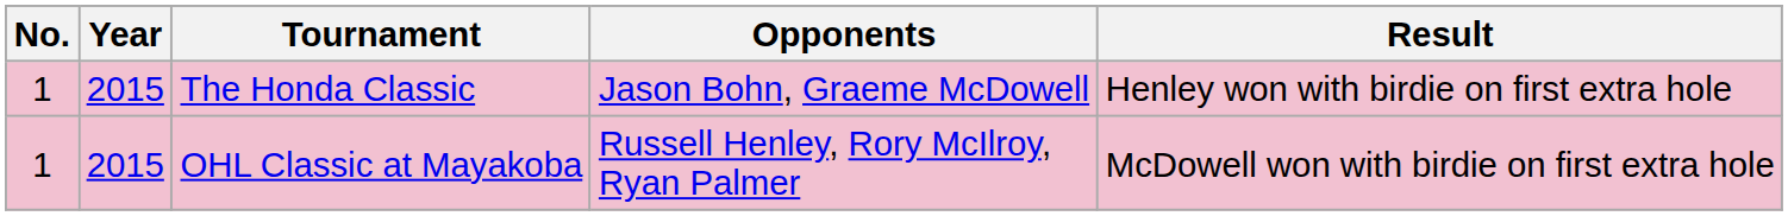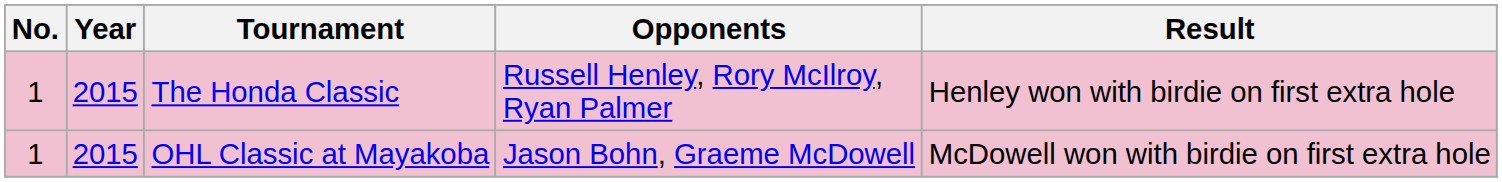 <table class="wikitable" style="font-size:95%;">
 <tr>
 <th>No.</th>
 <th>Year</th>
 <th>Tournament</th>
 <th>Opponents</th>
 <th>Result</th>
 </tr>
 <tr style="background:#F2C1D1;">
 <td align=center>1</td>
 <td><a href='#'>2015</a></td>
 <td><a href='#'>The Honda Classic</a></td>
-<td> <a href='#'>Jason Bohn</a>,  <a href='#'>Graeme McDowell</a></td>
+<td> <a href='#'>Russell Henley</a>,  <a href='#'>Rory McIlroy</a>,<br> <a href='#'>Ryan Palmer</a></td>
 <td>Henley won with birdie on first extra hole</td>
 </tr>
 <tr style="background:#F2C1D1;">
 <td align=center>1</td>
 <td><a href='#'>2015</a></td>
 <td><a href='#'>OHL Classic at Mayakoba</a></td>
-<td> <a href='#'>Russell Henley</a>,  <a href='#'>Rory McIlroy</a>,<br> <a href='#'>Ryan Palmer</a></td>
+<td> <a href='#'>Jason Bohn</a>,  <a href='#'>Graeme McDowell</a></td>
 <td>McDowell won with birdie on first extra hole</td>
 </tr>
 </table>
